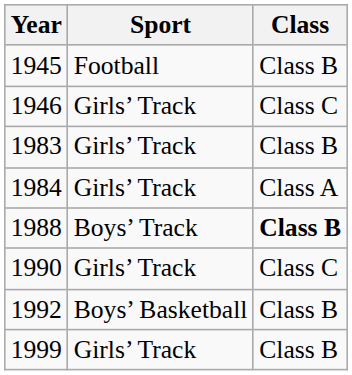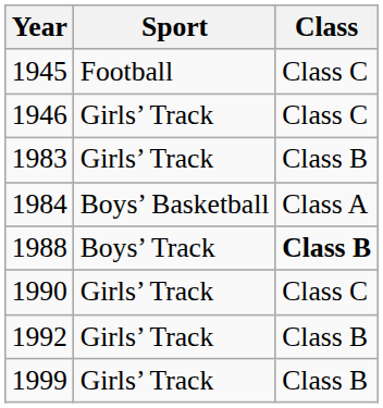 <table class="wikitable">
 <tr>
 <th>Year</th>
 <th>Sport</th>
 <th>Class</th>
 </tr>
 <tr>
 <td>1945</td>
 <td>Football</td>
-<td>Class B</td>
+<td>Class C</td>
 </tr>
 <tr>
 <td>1946</td>
 <td>Girls’ Track</td>
 <td>Class C</td>
 </tr>
 <tr>
 <td>1983</td>
 <td>Girls’ Track</td>
 <td>Class B</td>
 </tr>
 <tr>
 <td>1984</td>
-<td>Girls’ Track</td>
+<td>Boys’ Basketball</td>
 <td>Class A</td>
 </tr>
 <tr>
 <td>1988</td>
 <td>Boys’ Track</td>
 <td><strong>Class B</strong></td>
 </tr>
 <tr>
 <td>1990</td>
 <td>Girls’ Track</td>
 <td>Class C</td>
 </tr>
 <tr>
 <td>1992</td>
-<td>Boys’ Basketball</td>
+<td>Girls’ Track</td>
 <td>Class B</td>
 </tr>
 <tr>
 <td>1999</td>
 <td>Girls’ Track</td>
 <td>Class B</td>
 </tr>
 </table>
